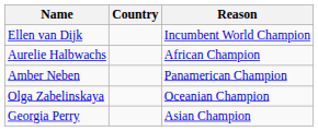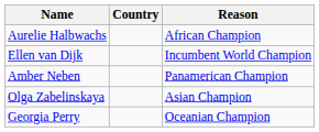 <table class="wikitable">
 <tr>
 <th>Name</th>
 <th>Country</th>
 <th>Reason</th>
 </tr>
 <tr>
+<td><a href='#'>Aurelie Halbwachs</a></td>
+<td></td>
+<td><a href='#'>African Champion</a></td>
+</tr>
+<tr>
 <td><a href='#'>Ellen van Dijk</a></td>
 <td></td>
 <td><a href='#'>Incumbent World Champion</a></td>
-</tr>
-<tr>
-<td><a href='#'>Aurelie Halbwachs</a></td>
-<td></td>
-<td><a href='#'>African Champion</a></td>
 </tr>
 <tr>
 <td><a href='#'>Amber Neben</a></td>
 <td></td>
 <td><a href='#'>Panamerican Champion</a></td>
 </tr>
 <tr>
 <td><a href='#'>Olga Zabelinskaya</a></td>
 <td></td>
-<td><a href='#'>Oceanian Champion</a></td>
+<td><a href='#'>Asian Champion</a></td>
 </tr>
 <tr>
 <td><a href='#'>Georgia Perry</a></td>
 <td></td>
-<td><a href='#'>Asian Champion</a></td>
+<td><a href='#'>Oceanian Champion</a></td>
 </tr>
 </table>
